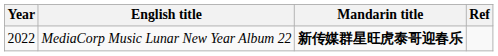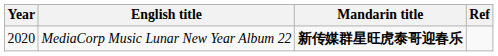 <table class="wikitable sortable">
 <tr>
 <th>Year</th>
 <th>English title</th>
 <th>Mandarin title</th>
 <th class="unsortable">Ref</th>
 </tr>
 <tr>
-<td>2022</td>
+<td>2020</td>
 <td><em>MediaCorp Music Lunar New Year Album 22</em></td>
 <td><strong>新传媒群星旺虎泰哥迎春乐</strong></td>
 <td></td>
 </tr>
 </table>
